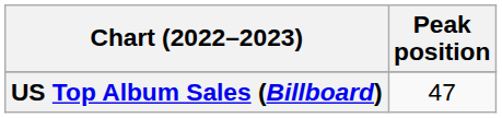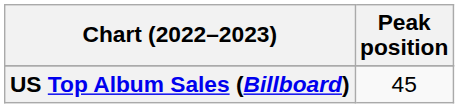 <table class="wikitable sortable plainrowheaders" style="text-align:center">
 <tr>
 <th scope="col">Chart (2022–2023)</th>
 <th scope="col">Peak<br>position</th>
 </tr>
 <tr>
 </tr>
 <tr>
 <th scope="row">US <a href='#'>Top Album Sales</a> (<em><a href='#'>Billboard</a></em>)</th>
-<td>47</td>
+<td>45</td>
 </tr>
 </table>
